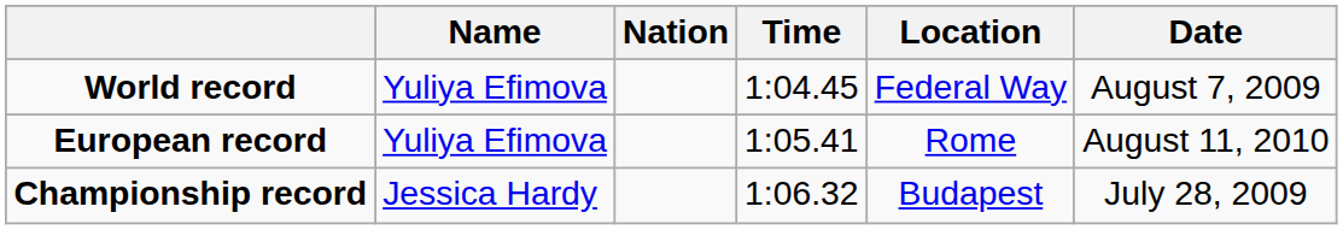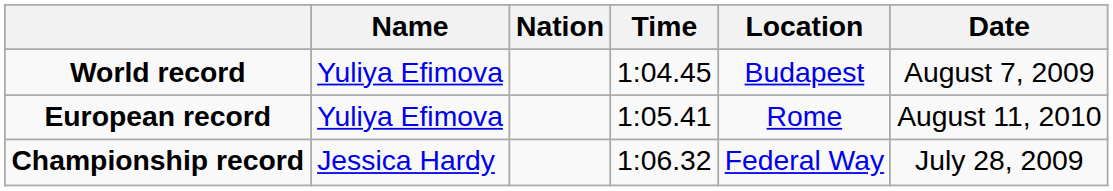 <table class=wikitable style=text-align:center>
 <tr>
 <th></th>
 <th>Name</th>
 <th>Nation</th>
 <th>Time</th>
 <th>Location</th>
 <th>Date</th>
 </tr>
 <tr>
 <td><strong>World record</strong></td>
 <td align=left><a href='#'>Yuliya Efimova</a></td>
 <td align=left></td>
 <td align=left>1:04.45</td>
-<td><a href='#'>Federal Way</a></td>
+<td><a href='#'>Budapest</a></td>
 <td>August 7, 2009</td>
 </tr>
 <tr>
 <td><strong>European record</strong></td>
 <td align=left><a href='#'>Yuliya Efimova</a></td>
 <td align=left></td>
 <td align=left>1:05.41</td>
 <td><a href='#'>Rome</a></td>
 <td>August 11, 2010</td>
 </tr>
 <tr>
 <td><strong>Championship record</strong></td>
 <td align=left><a href='#'>Jessica Hardy</a></td>
 <td align=left></td>
 <td align=left>1:06.32</td>
-<td><a href='#'>Budapest</a></td>
+<td><a href='#'>Federal Way</a></td>
 <td>July 28, 2009</td>
 </tr>
 </table>
